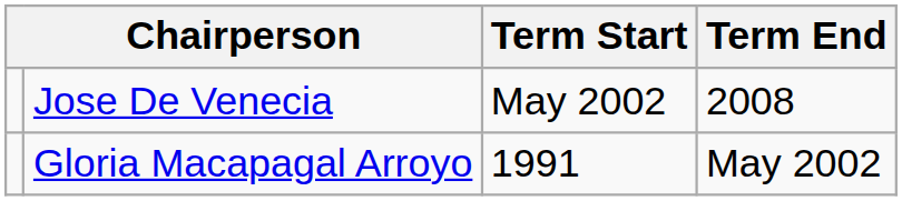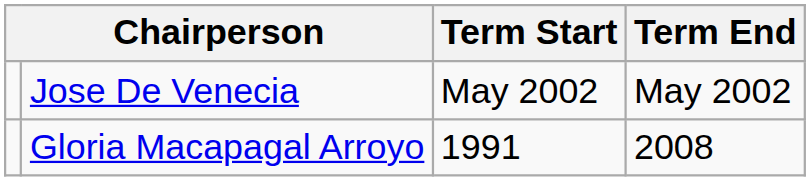 <table class="wikitable collapsible sortable">
 <tr>
 <th colspan="2">Chairperson</th>
 <th>Term Start</th>
 <th>Term End</th>
 </tr>
 <tr>
 <td></td>
 <td><a href='#'>Jose De Venecia</a></td>
 <td>May 2002</td>
-<td>2008</td>
+<td>May 2002</td>
 </tr>
 <tr>
 <td></td>
 <td><a href='#'>Gloria Macapagal Arroyo</a></td>
 <td>1991</td>
-<td>May 2002</td>
+<td>2008</td>
 </tr>
 </table>
